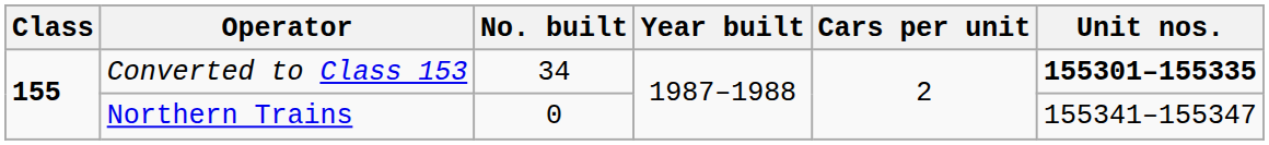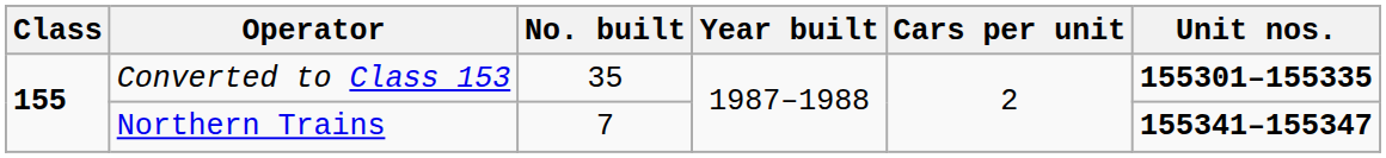 <table class="wikitable">
 <tr>
 <th>Class</th>
 <th>Operator</th>
 <th>No. built</th>
 <th>Year built</th>
 <th>Cars per unit</th>
 <th>Unit nos.</th>
 </tr>
 <tr>
 <td rowspan="2"><strong>155</strong></td>
 <td><em>Converted to <a href='#'>Class 153</a></em></td>
-<td align="center">34</td>
+<td align="center">35</td>
 <td rowspan="2" align="center">1987–1988</td>
 <td rowspan="2" align="center">2</td>
 <td><strong>155301–155335</strong></td>
 </tr>
 <tr>
 <td><a href='#'>Northern Trains</a></td>
-<td align="center">0</td>
-<td>155341–155347</td>
+<td align="center">7</td>
+<td><strong>155341–155347</strong></td>
 </tr>
 </table>
